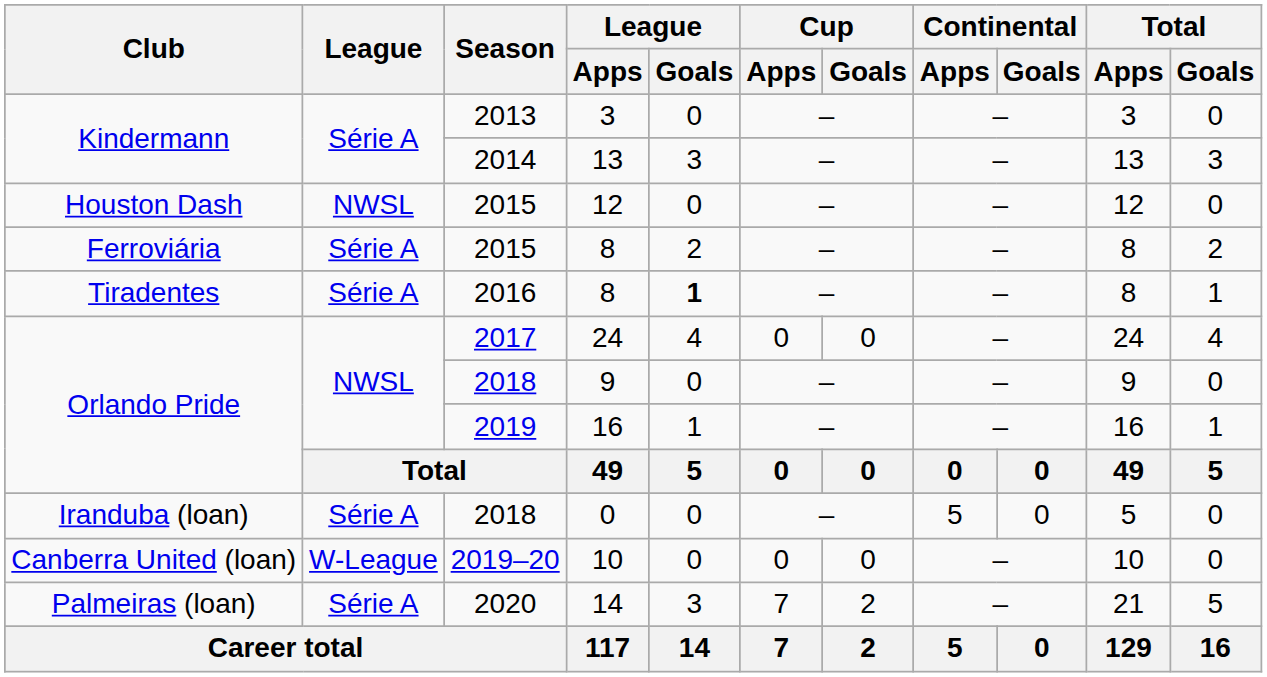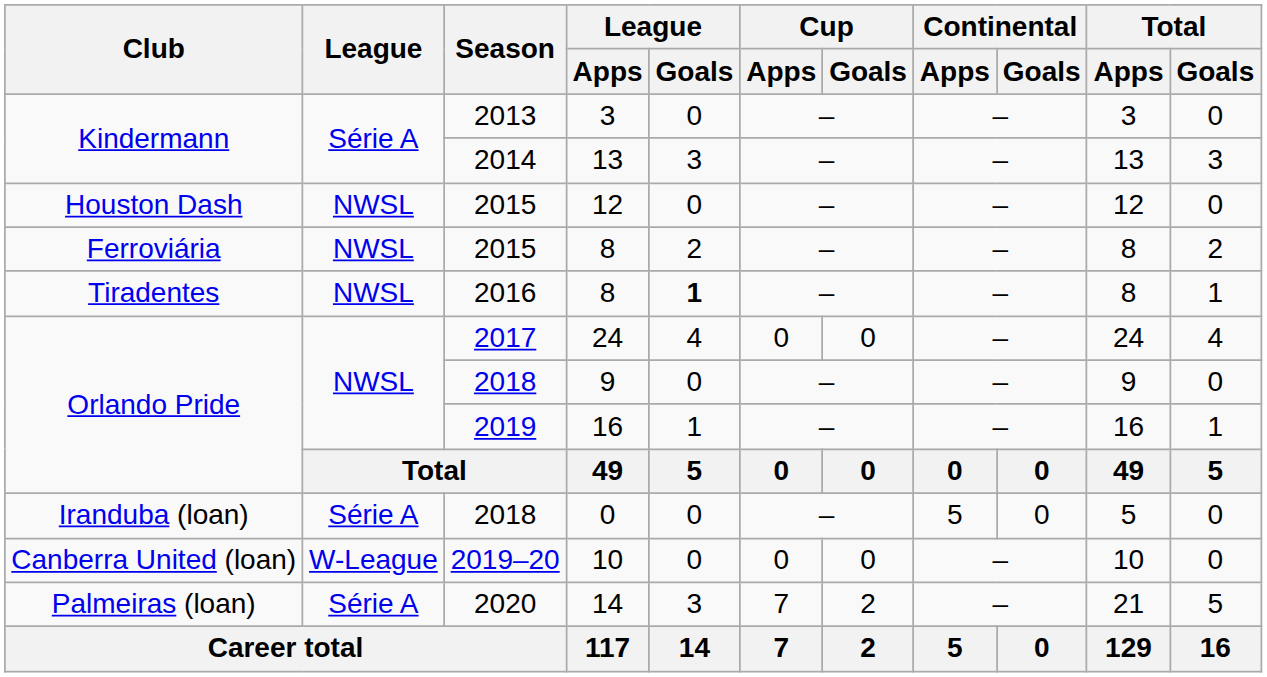 <table class="wikitable" style="text-align: center;">
 <tr>
 <th rowspan="2">Club</th>
 <th rowspan="2">League</th>
 <th rowspan="2">Season</th>
 <th colspan="2">League</th>
 <th colspan="2">Cup</th>
 <th colspan="2">Continental</th>
 <th colspan="2">Total</th>
 </tr>
 <tr>
 <th>Apps</th>
 <th>Goals</th>
 <th>Apps</th>
 <th>Goals</th>
 <th>Apps</th>
 <th>Goals</th>
 <th>Apps</th>
 <th>Goals</th>
 </tr>
 <tr>
 <td rowspan="2"><a href='#'>Kindermann</a></td>
 <td rowspan="2"><a href='#'>Série A</a></td>
 <td>2013</td>
 <td>3</td>
 <td>0</td>
 <td colspan="2">–</td>
 <td colspan="2">–</td>
 <td>3</td>
 <td>0</td>
 </tr>
 <tr>
 <td>2014</td>
 <td>13</td>
 <td>3</td>
 <td colspan="2">–</td>
 <td colspan="2">–</td>
 <td>13</td>
 <td>3</td>
 </tr>
 <tr>
 <td><a href='#'>Houston Dash</a></td>
 <td><a href='#'>NWSL</a></td>
 <td>2015</td>
 <td>12</td>
 <td>0</td>
 <td colspan="2">–</td>
 <td colspan="2">–</td>
 <td>12</td>
 <td>0</td>
 </tr>
 <tr>
 <td><a href='#'>Ferroviária</a></td>
-<td><a href='#'>Série A</a></td>
+<td><a href='#'>NWSL</a></td>
 <td>2015</td>
 <td>8</td>
 <td>2</td>
 <td colspan="2">–</td>
 <td colspan="2">–</td>
 <td>8</td>
 <td>2</td>
 </tr>
 <tr>
 <td><a href='#'>Tiradentes</a></td>
-<td><a href='#'>Série A</a></td>
+<td><a href='#'>NWSL</a></td>
 <td>2016</td>
 <td>8</td>
 <td><strong>1</strong></td>
 <td colspan="2">–</td>
 <td colspan="2">–</td>
 <td>8</td>
 <td>1</td>
 </tr>
 <tr>
 <td rowspan="4"><a href='#'>Orlando Pride</a></td>
 <td rowspan="3"><a href='#'>NWSL</a></td>
 <td><a href='#'>2017</a></td>
 <td>24</td>
 <td>4</td>
 <td>0</td>
 <td>0</td>
 <td colspan="2">–</td>
 <td>24</td>
 <td>4</td>
 </tr>
 <tr>
 <td><a href='#'>2018</a></td>
 <td>9</td>
 <td>0</td>
 <td colspan="2">–</td>
 <td colspan="2">–</td>
 <td>9</td>
 <td>0</td>
 </tr>
 <tr>
 <td><a href='#'>2019</a></td>
 <td>16</td>
 <td>1</td>
 <td colspan="2">–</td>
 <td colspan="2">–</td>
 <td>16</td>
 <td>1</td>
 </tr>
 <tr>
 <th colspan="2">Total</th>
 <th>49</th>
 <th>5</th>
 <th>0</th>
 <th>0</th>
 <th>0</th>
 <th>0</th>
 <th>49</th>
 <th>5</th>
 </tr>
 <tr>
 <td><a href='#'>Iranduba</a> (loan)</td>
 <td><a href='#'>Série A</a></td>
 <td>2018</td>
 <td>0</td>
 <td>0</td>
 <td colspan="2">–</td>
 <td>5</td>
 <td>0</td>
 <td>5</td>
 <td>0</td>
 </tr>
 <tr>
 <td><a href='#'>Canberra United</a> (loan)</td>
 <td><a href='#'>W-League</a></td>
 <td><a href='#'>2019–20</a></td>
 <td>10</td>
 <td>0</td>
 <td>0</td>
 <td>0</td>
 <td colspan="2">–</td>
 <td>10</td>
 <td>0</td>
 </tr>
 <tr>
 <td><a href='#'>Palmeiras</a> (loan)</td>
 <td><a href='#'>Série A</a></td>
 <td>2020</td>
 <td>14</td>
 <td>3</td>
 <td>7</td>
 <td>2</td>
 <td colspan="2">–</td>
 <td>21</td>
 <td>5</td>
 </tr>
 <tr>
 <th colspan="3">Career total</th>
 <th>117</th>
 <th>14</th>
 <th>7</th>
 <th>2</th>
 <th>5</th>
 <th>0</th>
 <th>129</th>
 <th>16</th>
 </tr>
 </table>
